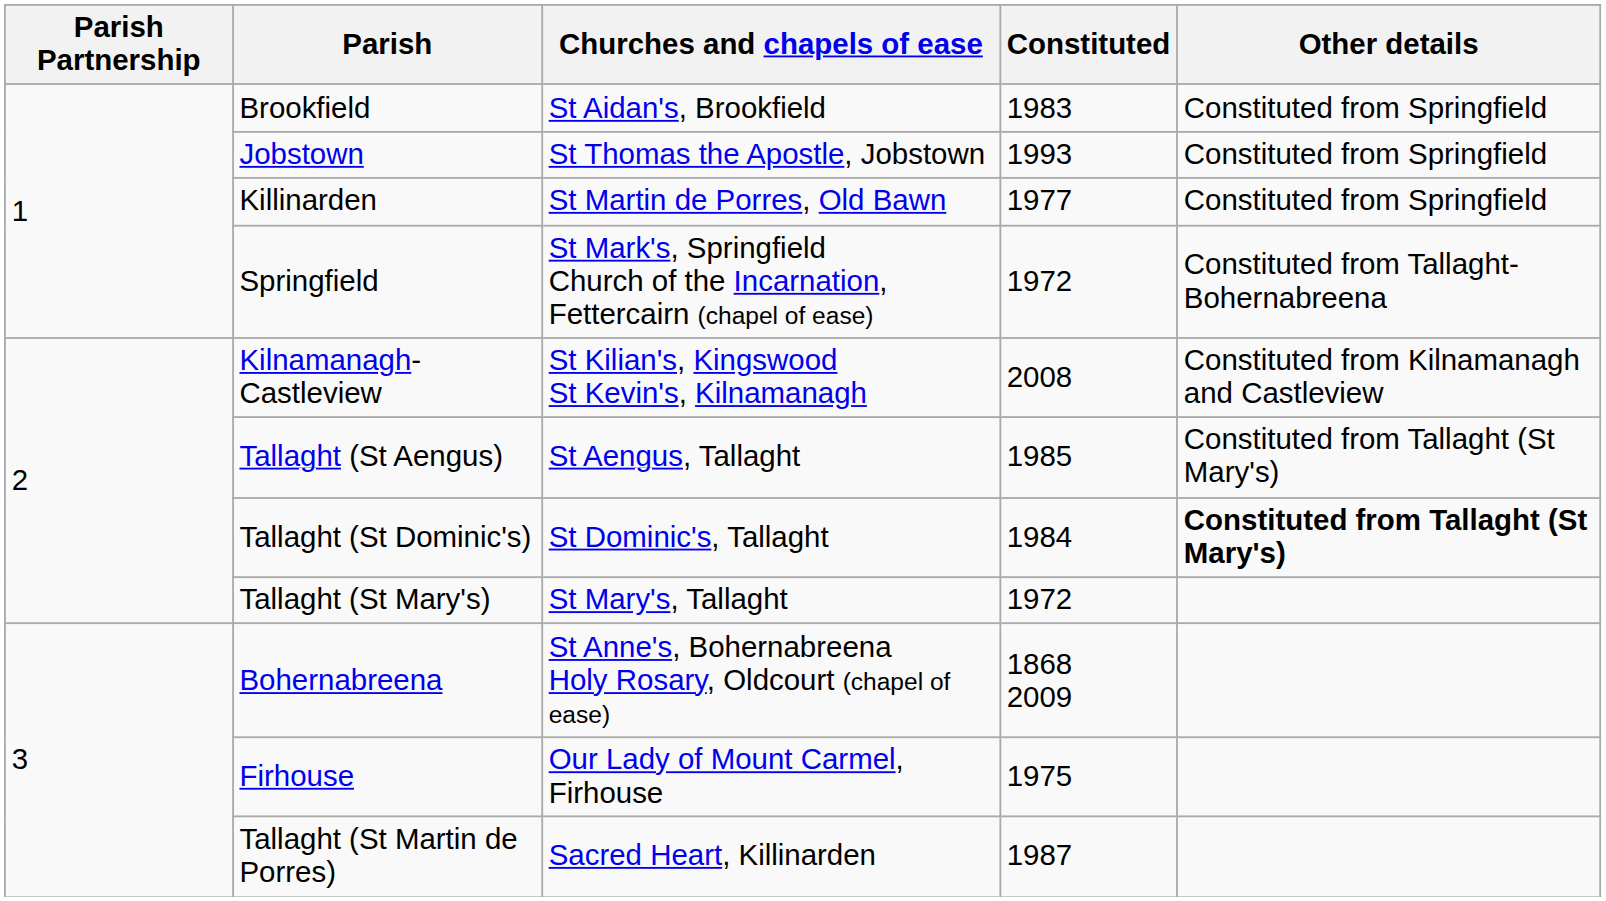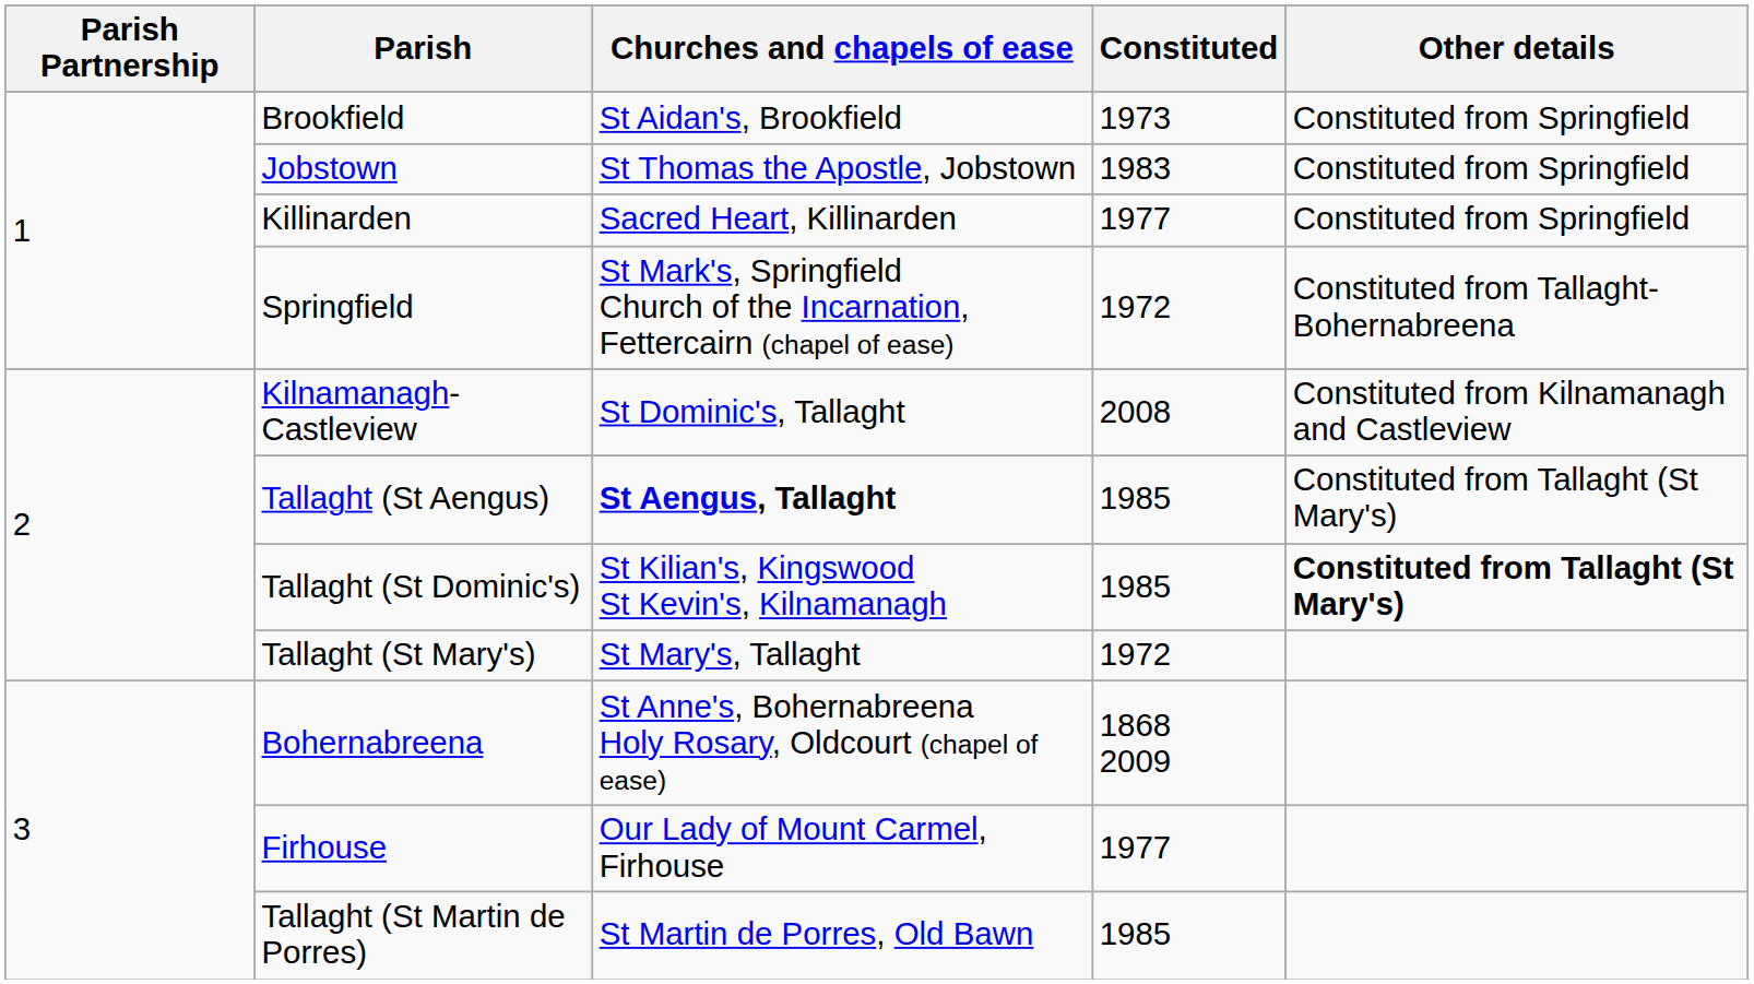 <table class="wikitable">
 <tr>
 <th>Parish Partnership</th>
 <th>Parish</th>
 <th>Churches and <a href='#'>chapels of ease</a></th>
 <th>Constituted</th>
 <th>Other details</th>
 </tr>
 <tr>
 <td rowspan="4">1</td>
 <td>Brookfield</td>
 <td><a href='#'>St Aidan's</a>, Brookfield</td>
-<td>1983</td>
+<td>1973</td>
 <td>Constituted from Springfield<br></td>
 </tr>
 <tr>
 <td><a href='#'>Jobstown</a></td>
 <td><a href='#'>St Thomas the Apostle</a>, Jobstown</td>
-<td>1993</td>
+<td>1983</td>
 <td>Constituted from Springfield<br></td>
 </tr>
 <tr>
 <td>Killinarden</td>
-<td><a href='#'>St Martin de Porres</a>, <a href='#'>Old Bawn</a></td>
+<td><a href='#'>Sacred Heart</a>, Killinarden</td>
 <td>1977</td>
 <td>Constituted from Springfield<br></td>
 </tr>
 <tr>
 <td>Springfield</td>
 <td><a href='#'>St Mark's</a>, Springfield<br>Church of the <a href='#'>Incarnation</a>, Fettercairn <small>(chapel of ease)</small></td>
 <td>1972</td>
 <td>Constituted from Tallaght-Bohernabreena<br></td>
 </tr>
 <tr>
 <td rowspan="4">2</td>
 <td><a href='#'>Kilnamanagh</a>-Castleview</td>
-<td><a href='#'>St Kilian's</a>, <a href='#'>Kingswood</a><br><a href='#'>St Kevin's</a>, <a href='#'>Kilnamanagh</a></td>
+<td><a href='#'>St Dominic's</a>, Tallaght</td>
 <td>2008</td>
 <td>Constituted from Kilnamanagh and Castleview<br></td>
 </tr>
 <tr>
 <td><a href='#'>Tallaght</a> (St Aengus)</td>
-<td><a href='#'>St Aengus</a>, Tallaght</td>
+<td><strong><a href='#'>St Aengus</a>, Tallaght</strong></td>
 <td>1985</td>
 <td>Constituted from Tallaght (St Mary's)<br></td>
 </tr>
 <tr>
 <td>Tallaght (St Dominic's)</td>
-<td><a href='#'>St Dominic's</a>, Tallaght</td>
-<td>1984</td>
+<td><a href='#'>St Kilian's</a>, <a href='#'>Kingswood</a><br><a href='#'>St Kevin's</a>, <a href='#'>Kilnamanagh</a></td>
+<td>1985</td>
 <td><strong>Constituted from Tallaght (St Mary's)<br></strong></td>
 </tr>
 <tr>
 <td>Tallaght (St Mary's)</td>
 <td><a href='#'>St Mary's</a>, Tallaght</td>
 <td>1972</td>
 <td></td>
 </tr>
 <tr>
 <td rowspan="3">3</td>
 <td><a href='#'>Bohernabreena</a></td>
 <td><a href='#'>St Anne's</a>, Bohernabreena<br><a href='#'>Holy Rosary</a>, Oldcourt <small>(chapel of ease)</small></td>
 <td>1868<br>2009</td>
 <td></td>
 </tr>
 <tr>
 <td><a href='#'>Firhouse</a></td>
 <td><a href='#'>Our Lady of Mount Carmel</a>, Firhouse</td>
-<td>1975</td>
+<td>1977</td>
 <td></td>
 </tr>
 <tr>
 <td>Tallaght (St Martin de Porres)</td>
-<td><a href='#'>Sacred Heart</a>, Killinarden</td>
-<td>1987</td>
+<td><a href='#'>St Martin de Porres</a>, <a href='#'>Old Bawn</a></td>
+<td>1985</td>
 <td></td>
 </tr>
 </table>
